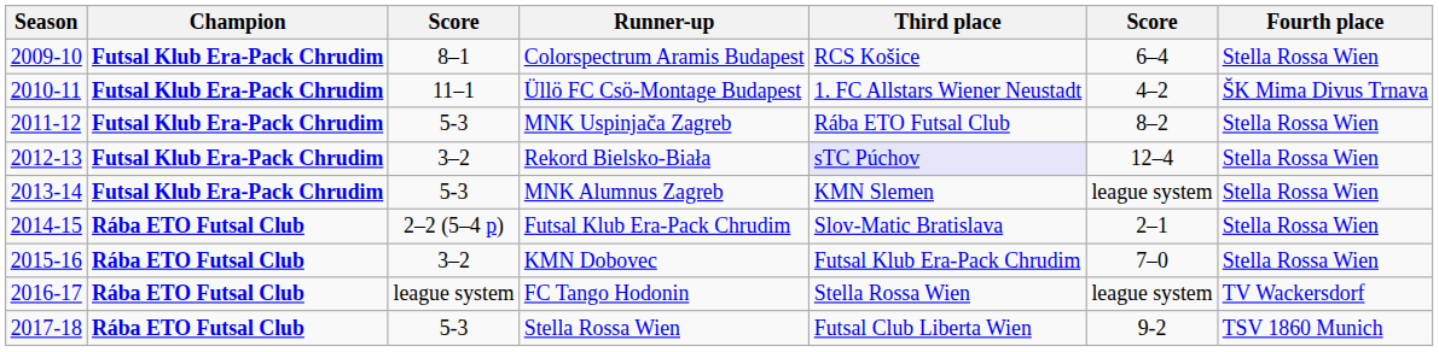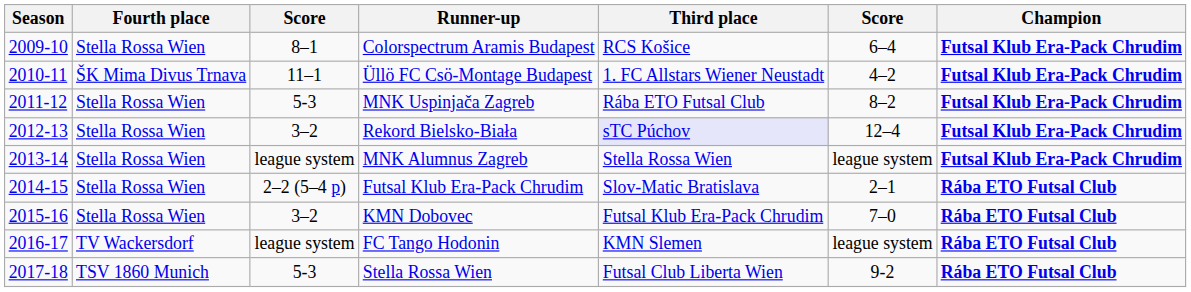 <table class="wikitable">
 <tr>
 <th scope=col>Season</th>
-<th scope=col>Champion</th>
+<th scope=col>Fourth place</th>
 <th scope=col>Score</th>
 <th scope=col>Runner-up</th>
 <th scope=col>Third place</th>
 <th scope=col>Score</th>
-<th scope=col>Fourth place</th>
+<th scope=col>Champion</th>
 </tr>
 <tr>
 <td><a href='#'>2009-10</a></td>
-<td> <strong><a href='#'>Futsal Klub Era-Pack Chrudim</a></strong></td>
+<td> <a href='#'>Stella Rossa Wien</a></td>
 <td align=center>8–1</td>
 <td> <a href='#'>Colorspectrum Aramis Budapest</a></td>
 <td> <a href='#'>RCS Košice</a></td>
 <td align=center>6–4</td>
-<td> <a href='#'>Stella Rossa Wien</a></td>
+<td> <strong><a href='#'>Futsal Klub Era-Pack Chrudim</a></strong></td>
 </tr>
 <tr>
 <td><a href='#'>2010-11</a></td>
-<td> <strong><a href='#'>Futsal Klub Era-Pack Chrudim</a></strong></td>
+<td> <a href='#'>ŠK Mima Divus Trnava</a></td>
 <td align=center>11–1</td>
 <td> <a href='#'>Üllö FC Csö-Montage Budapest</a></td>
 <td> <a href='#'>1. FC Allstars Wiener Neustadt</a></td>
 <td align=center>4–2</td>
-<td> <a href='#'>ŠK Mima Divus Trnava</a></td>
+<td> <strong><a href='#'>Futsal Klub Era-Pack Chrudim</a></strong></td>
 </tr>
 <tr>
 <td><a href='#'>2011-12</a></td>
-<td> <strong><a href='#'>Futsal Klub Era-Pack Chrudim</a></strong></td>
+<td> <a href='#'>Stella Rossa Wien</a></td>
 <td align=center>5-3</td>
 <td> <a href='#'>MNK Uspinjača Zagreb</a></td>
 <td> <a href='#'>Rába ETO Futsal Club</a></td>
 <td align=center>8–2</td>
-<td> <a href='#'>Stella Rossa Wien</a></td>
+<td> <strong><a href='#'>Futsal Klub Era-Pack Chrudim</a></strong></td>
 </tr>
 <tr>
 <td><a href='#'>2012-13</a></td>
-<td> <strong><a href='#'>Futsal Klub Era-Pack Chrudim</a></strong></td>
+<td> <a href='#'>Stella Rossa Wien</a></td>
 <td align=center>3–2</td>
 <td> <a href='#'>Rekord Bielsko-Biała</a></td>
 <td style="background: lavender;"> <a href='#'>sTC Púchov</a></td>
 <td align=center>12–4</td>
-<td> <a href='#'>Stella Rossa Wien</a></td>
+<td> <strong><a href='#'>Futsal Klub Era-Pack Chrudim</a></strong></td>
 </tr>
 <tr>
 <td><a href='#'>2013-14</a></td>
+<td> <a href='#'>Stella Rossa Wien</a></td>
+<td align=center>league system</td>
+<td> <a href='#'>MNK Alumnus Zagreb</a></td>
+<td> <a href='#'>Stella Rossa Wien</a></td>
+<td align=center>league system</td>
 <td> <strong><a href='#'>Futsal Klub Era-Pack Chrudim</a></strong></td>
-<td align=center>5-3</td>
-<td> <a href='#'>MNK Alumnus Zagreb</a></td>
-<td> <a href='#'>KMN Slemen</a></td>
-<td align=center>league system</td>
-<td> <a href='#'>Stella Rossa Wien</a></td>
 </tr>
 <tr>
 <td><a href='#'>2014-15</a></td>
-<td> <strong><a href='#'>Rába ETO Futsal Club</a></strong></td>
+<td> <a href='#'>Stella Rossa Wien</a></td>
 <td align=center>2–2 (5–4 <a href='#'>p</a>)</td>
 <td> <a href='#'>Futsal Klub Era-Pack Chrudim</a></td>
 <td> <a href='#'>Slov-Matic Bratislava</a></td>
 <td align=center>2–1</td>
-<td> <a href='#'>Stella Rossa Wien</a></td>
+<td> <strong><a href='#'>Rába ETO Futsal Club</a></strong></td>
 </tr>
 <tr>
 <td><a href='#'>2015-16</a></td>
-<td> <strong><a href='#'>Rába ETO Futsal Club</a></strong></td>
+<td> <a href='#'>Stella Rossa Wien</a></td>
 <td align=center>3–2</td>
 <td> <a href='#'>KMN Dobovec</a></td>
 <td> <a href='#'>Futsal Klub Era-Pack Chrudim</a></td>
 <td align=center>7–0</td>
-<td> <a href='#'>Stella Rossa Wien</a></td>
+<td> <strong><a href='#'>Rába ETO Futsal Club</a></strong></td>
 </tr>
 <tr>
 <td><a href='#'>2016-17</a></td>
-<td> <strong><a href='#'>Rába ETO Futsal Club</a></strong></td>
+<td> <a href='#'>TV Wackersdorf</a></td>
 <td align=center>league system</td>
 <td> <a href='#'>FC Tango Hodonin</a></td>
-<td> <a href='#'>Stella Rossa Wien</a></td>
+<td> <a href='#'>KMN Slemen</a></td>
 <td align=center>league system</td>
-<td> <a href='#'>TV Wackersdorf</a></td>
+<td> <strong><a href='#'>Rába ETO Futsal Club</a></strong></td>
 </tr>
 <tr>
 <td><a href='#'>2017-18</a></td>
-<td> <strong><a href='#'>Rába ETO Futsal Club</a></strong></td>
+<td> <a href='#'>TSV 1860 Munich</a></td>
 <td align=center>5-3</td>
 <td> <a href='#'>Stella Rossa Wien</a></td>
 <td> <a href='#'>Futsal Club Liberta Wien</a></td>
 <td align=center>9-2</td>
-<td> <a href='#'>TSV 1860 Munich</a></td>
+<td> <strong><a href='#'>Rába ETO Futsal Club</a></strong></td>
 </tr>
 </table>
